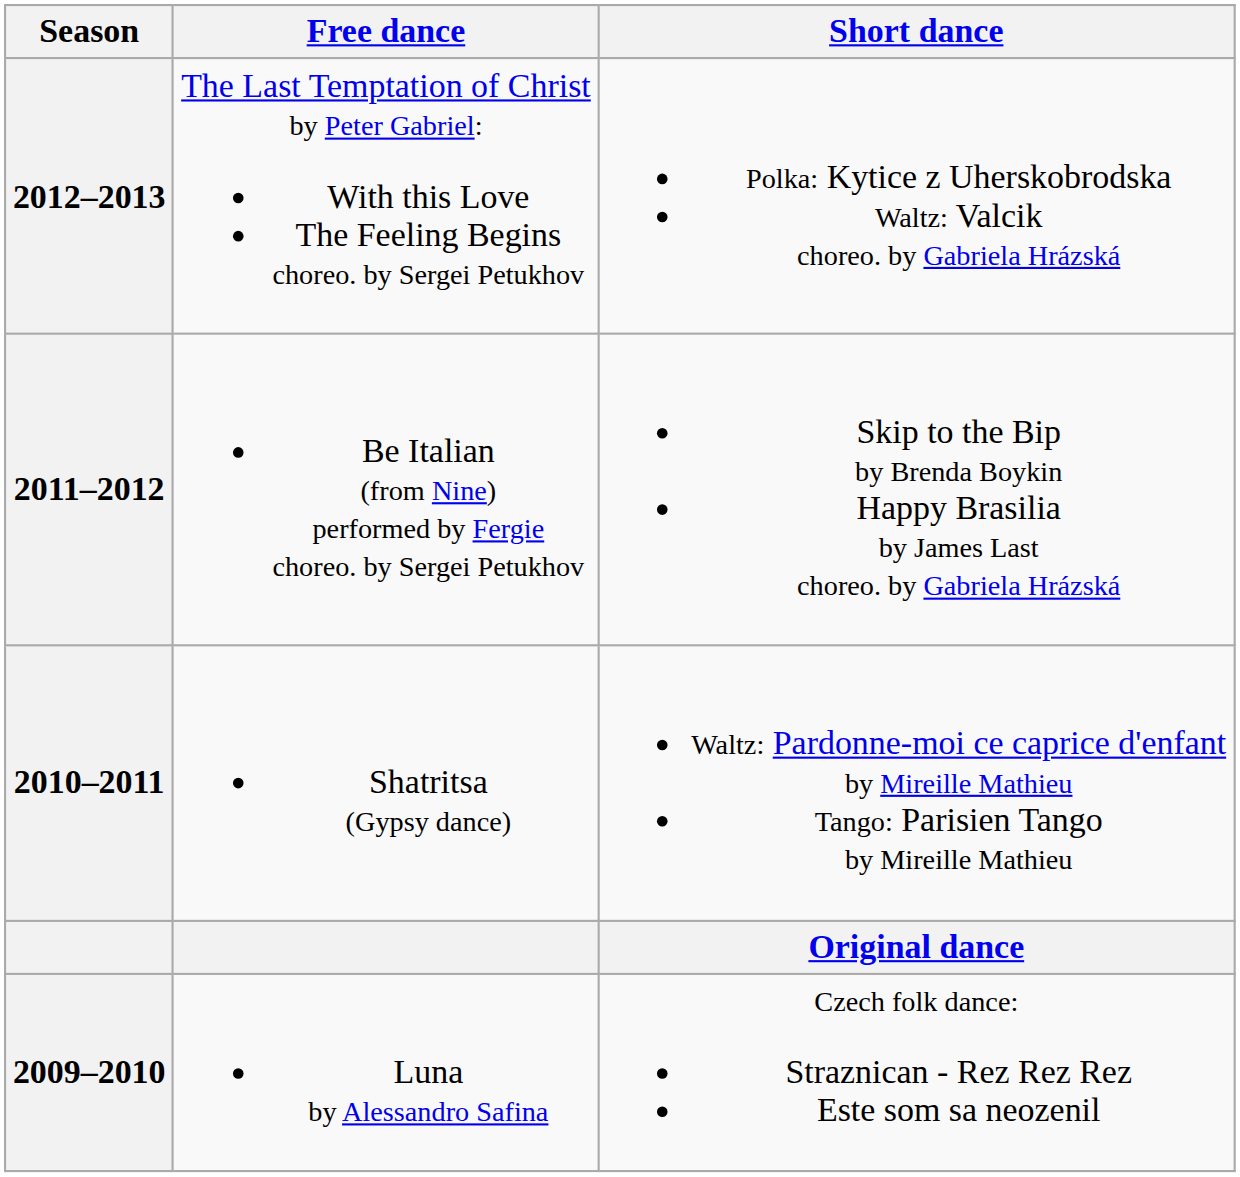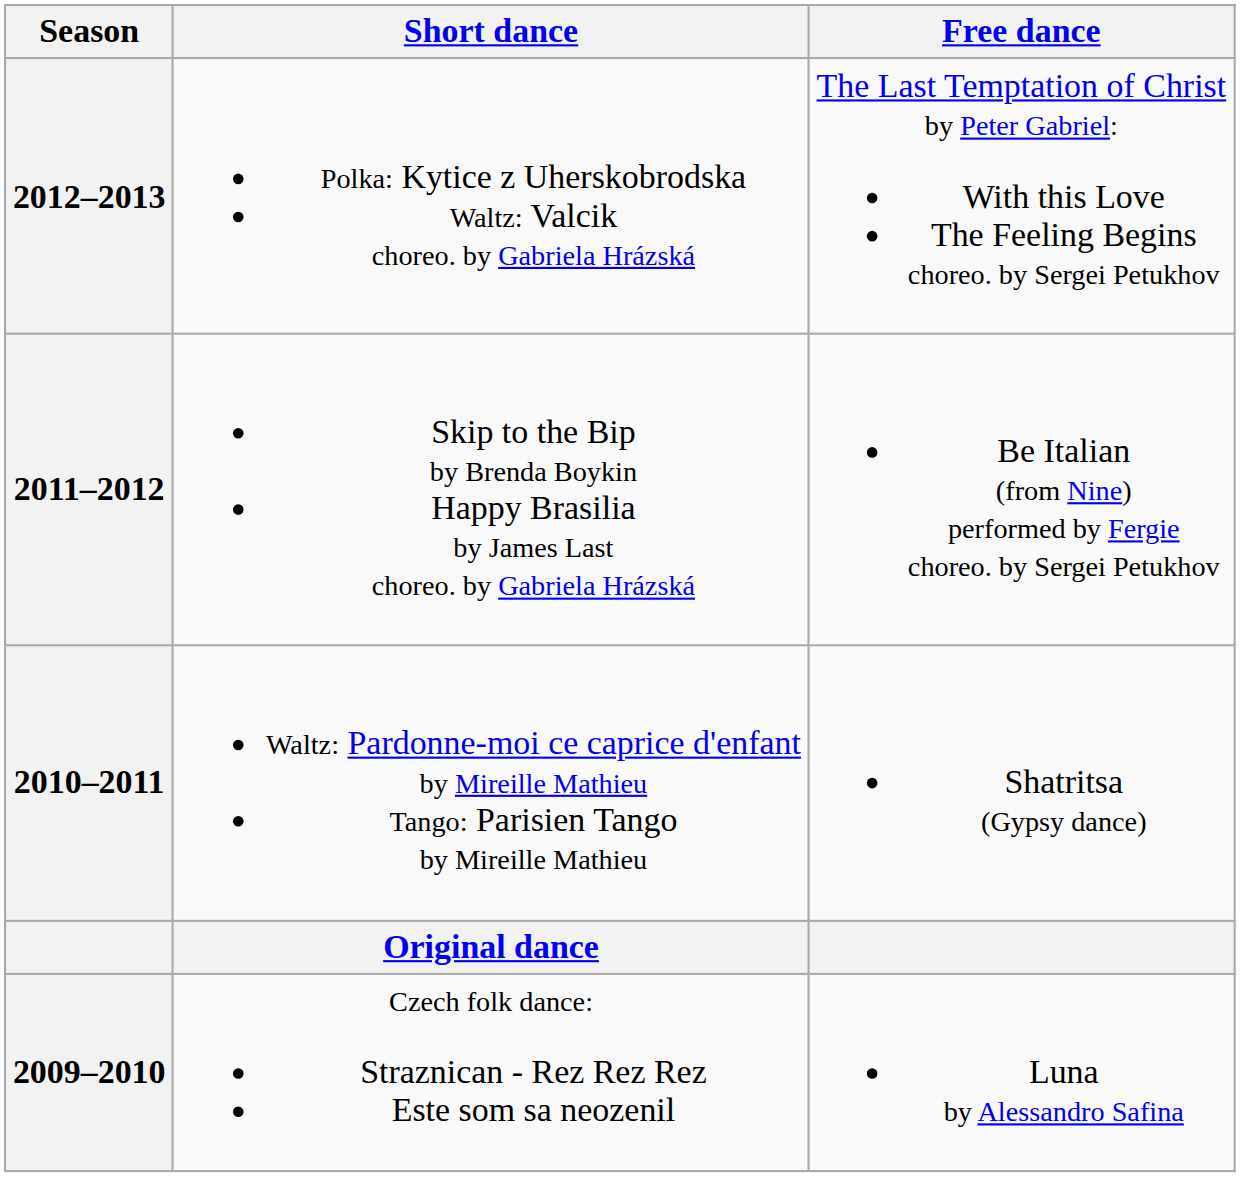 <table class="wikitable" style="text-align:center">
 <tr>
 <th>Season</th>
+<th><a href='#'>Short dance</a></th>
 <th><a href='#'>Free dance</a></th>
-<th><a href='#'>Short dance</a></th>
 </tr>
 <tr>
 <th>2012–2013 <br> </th>
+<td><br><ul><li><small>Polka:</small> Kytice z Uherskobrodska</li><li><small>Waltz:</small> Valcik <br><small> choreo. by <a href='#'>Gabriela Hrázská</a> </small></li></ul></td>
 <td><a href='#'>The Last Temptation of Christ</a> <br><small> by <a href='#'>Peter Gabriel</a>: </small><br><ul><li>With this Love</li><li>The Feeling Begins <br><small> choreo. by Sergei Petukhov </small></li></ul></td>
-<td><br><ul><li><small>Polka:</small> Kytice z Uherskobrodska</li><li><small>Waltz:</small> Valcik <br><small> choreo. by <a href='#'>Gabriela Hrázská</a> </small></li></ul></td>
 </tr>
 <tr>
 <th>2011–2012 <br> </th>
+<td><br><ul><li>Skip to the Bip <br><small> by Brenda Boykin </small></li><li>Happy Brasilia <br><small> by James Last <br> choreo. by <a href='#'>Gabriela Hrázská</a> </small></li></ul></td>
 <td><br><ul><li>Be Italian <br><small> (from <a href='#'>Nine</a>) <br> performed by <a href='#'>Fergie</a> <br> choreo. by Sergei Petukhov </small></li></ul></td>
-<td><br><ul><li>Skip to the Bip <br><small> by Brenda Boykin </small></li><li>Happy Brasilia <br><small> by James Last <br> choreo. by <a href='#'>Gabriela Hrázská</a> </small></li></ul></td>
 </tr>
 <tr>
 <th>2010–2011 <br> </th>
+<td><br><ul><li><small>Waltz:</small> <a href='#'>Pardonne-moi ce caprice d'enfant</a> <br><small> by <a href='#'>Mireille Mathieu</a> </small></li><li><small>Tango:</small> Parisien Tango <br><small> by Mireille Mathieu </small></li></ul></td>
 <td><br><ul><li>Shatritsa <br> <small> (Gypsy dance) </small></li></ul></td>
-<td><br><ul><li><small>Waltz:</small> <a href='#'>Pardonne-moi ce caprice d'enfant</a> <br><small> by <a href='#'>Mireille Mathieu</a> </small></li><li><small>Tango:</small> Parisien Tango <br><small> by Mireille Mathieu </small></li></ul></td>
 </tr>
 <tr>
 <th></th>
+<th><a href='#'>Original dance</a></th>
 <th></th>
-<th><a href='#'>Original dance</a></th>
 </tr>
 <tr>
 <th>2009–2010 <br> </th>
+<td><small>Czech folk dance:</small><br><ul><li>Straznican - Rez Rez Rez</li><li>Este som sa neozenil</li></ul></td>
 <td><br><ul><li>Luna <br><small> by <a href='#'>Alessandro Safina</a> </small></li></ul></td>
-<td><small>Czech folk dance:</small><br><ul><li>Straznican - Rez Rez Rez</li><li>Este som sa neozenil</li></ul></td>
 </tr>
 </table>
